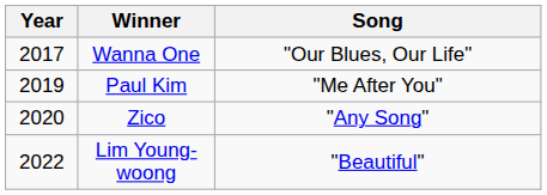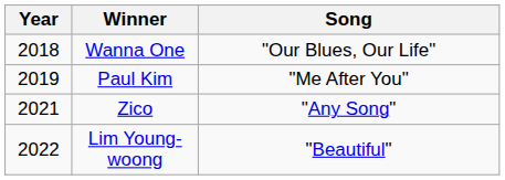 <table class="wikitable" style="text-align: center">
 <tr>
 <th width="50">Year</th>
 <th width="100">Winner</th>
 <th width="250">Song</th>
 </tr>
 <tr>
-<td>2017</td>
+<td>2018</td>
 <td><a href='#'>Wanna One</a></td>
 <td>"Our  Blues, Our Life"</td>
 </tr>
 <tr>
 <td>2019</td>
 <td><a href='#'>Paul Kim</a></td>
 <td>"Me After You"</td>
 </tr>
 <tr>
-<td>2020</td>
+<td>2021</td>
 <td><a href='#'>Zico</a></td>
 <td>"<a href='#'>Any Song</a>"</td>
 </tr>
 <tr>
 <td>2022</td>
 <td><a href='#'>Lim Young-woong</a></td>
 <td>"<a href='#'>Beautiful</a>"</td>
 </tr>
 </table>
